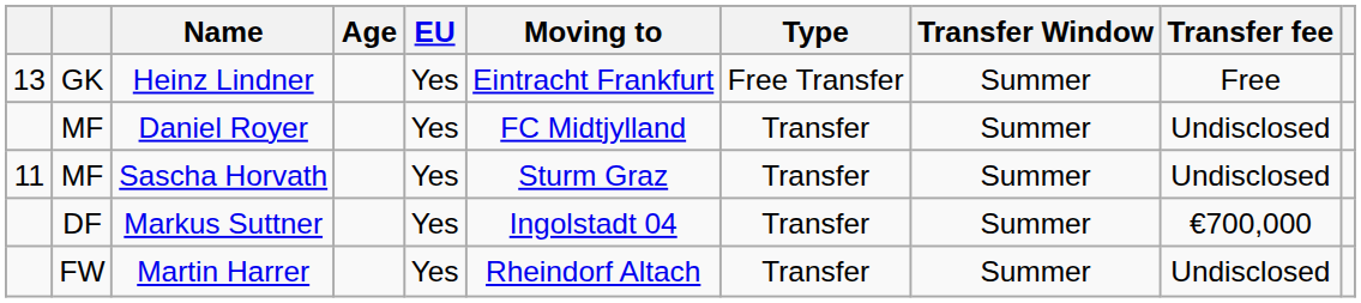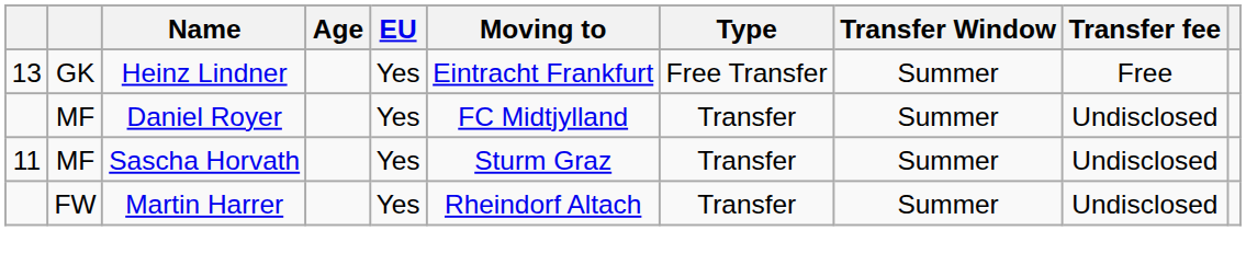 <table class="wikitable" Style="text-align: center;font-size:80%">
 <tr>
 <th></th>
 <th></th>
 <th>Name</th>
 <th>Age</th>
 <th><a href='#'>EU</a></th>
 <th>Moving to</th>
 <th>Type</th>
 <th>Transfer Window</th>
 <th>Transfer fee</th>
 <th></th>
 </tr>
 <tr>
 <td>13</td>
 <td>GK</td>
 <td><a href='#'>Heinz Lindner</a></td>
 <td></td>
 <td>Yes</td>
 <td><a href='#'>Eintracht Frankfurt</a></td>
 <td>Free Transfer</td>
 <td>Summer</td>
 <td>Free</td>
 <td></td>
 </tr>
 <tr>
 <td></td>
 <td>MF</td>
 <td><a href='#'>Daniel Royer</a></td>
 <td></td>
 <td>Yes</td>
 <td><a href='#'>FC Midtjylland</a></td>
 <td>Transfer</td>
 <td>Summer</td>
 <td>Undisclosed</td>
 <td></td>
 </tr>
 <tr>
 <td>11</td>
 <td>MF</td>
 <td><a href='#'>Sascha Horvath</a></td>
 <td></td>
 <td>Yes</td>
 <td><a href='#'>Sturm Graz</a></td>
 <td>Transfer</td>
 <td>Summer</td>
 <td>Undisclosed</td>
 <td></td>
 </tr>
 <tr>
 <td></td>
-<td>DF</td>
-<td><a href='#'>Markus Suttner</a></td>
-<td></td>
-<td>Yes</td>
-<td><a href='#'>Ingolstadt 04</a></td>
-<td>Transfer</td>
-<td>Summer</td>
-<td>€700,000</td>
-<td></td>
-</tr>
-<tr>
-<td></td>
 <td>FW</td>
 <td><a href='#'>Martin Harrer</a></td>
 <td></td>
 <td>Yes</td>
 <td><a href='#'>Rheindorf Altach</a></td>
 <td>Transfer</td>
 <td>Summer</td>
 <td>Undisclosed</td>
 <td></td>
 </tr>
 </table>
